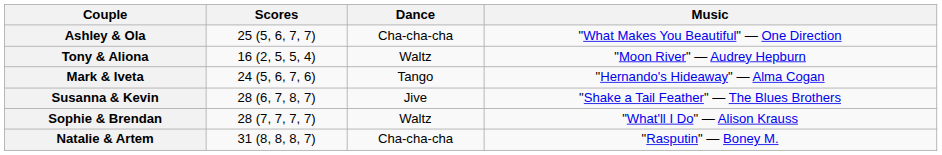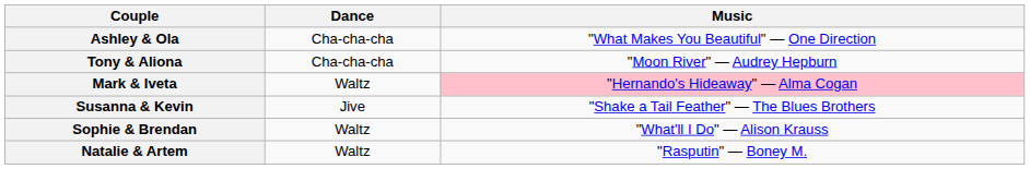 <table class="wikitable sortable" style="text-align:center; width:90%">
 <tr>
 <th scope="col">Couple</th>
-<th scope="col">Scores</th>
 <th scope="col" class="unsortable">Dance</th>
 <th scope="col" class="unsortable">Music</th>
 </tr>
 <tr>
 <th scope="row">Ashley & Ola</th>
-<td>25 (5, 6, 7, 7)</td>
 <td>Cha-cha-cha</td>
 <td>"<a href='#'>What Makes You Beautiful</a>" — <a href='#'>One Direction</a></td>
 </tr>
 <tr>
 <th scope="row">Tony & Aliona</th>
-<td>16 (2, 5, 5, 4)</td>
-<td>Waltz</td>
+<td>Cha-cha-cha</td>
 <td>"<a href='#'>Moon River</a>" — <a href='#'>Audrey Hepburn</a></td>
 </tr>
 <tr>
 <th scope="row">Mark & Iveta</th>
-<td>24 (5, 6, 7, 6)</td>
-<td>Tango</td>
-<td>"<a href='#'>Hernando's Hideaway</a>" — <a href='#'>Alma Cogan</a></td>
+<td>Waltz</td>
+<td style="background: pink;">"<a href='#'>Hernando's Hideaway</a>" — <a href='#'>Alma Cogan</a></td>
 </tr>
 <tr>
 <th scope="row">Susanna & Kevin</th>
-<td>28 (6, 7, 8, 7)</td>
 <td>Jive</td>
 <td>"<a href='#'>Shake a Tail Feather</a>" — <a href='#'>The Blues Brothers</a></td>
 </tr>
 <tr>
 <th scope="row">Sophie & Brendan</th>
-<td>28 (7, 7, 7, 7)</td>
 <td>Waltz</td>
 <td>"<a href='#'>What'll I Do</a>" — <a href='#'>Alison Krauss</a></td>
 </tr>
 <tr>
 <th scope="row">Natalie & Artem</th>
-<td>31 (8, 8, 8, 7)</td>
-<td>Cha-cha-cha</td>
+<td>Waltz</td>
 <td>"<a href='#'>Rasputin</a>" — <a href='#'>Boney M.</a></td>
 </tr>
 </table>
